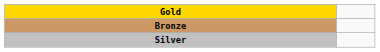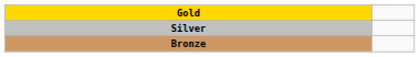 <table class="wikitable" style=" text-align:center;" width="35%">
 <tr>
 <td bgcolor="gold"><strong>Gold</strong></td>
 <td></td>
 </tr>
 <tr>
+<td bgcolor="silver"><strong>Silver</strong></td>
+<td></td>
+</tr>
+<tr>
 <td bgcolor="CC9966"><strong>Bronze</strong></td>
 <td></td>
 </tr>
-<tr>
-<td bgcolor="silver"><strong>Silver</strong></td>
-<td></td>
-</tr>
 </table>
